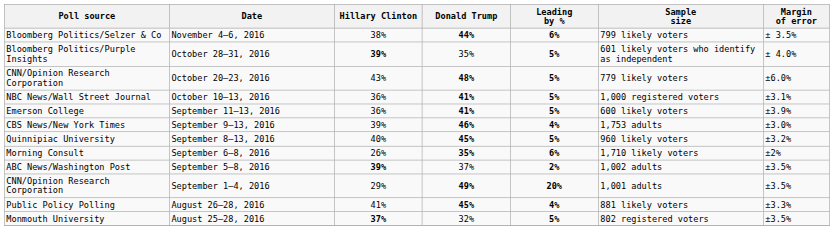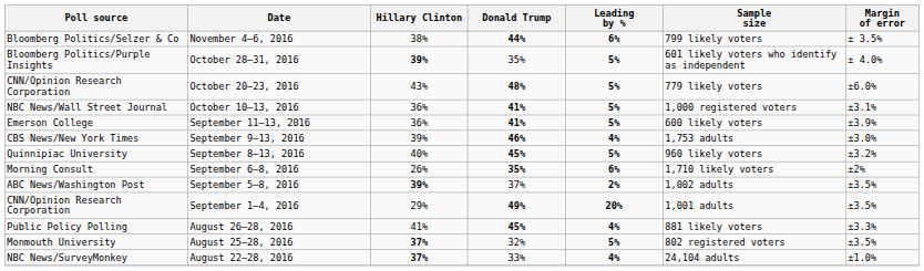 <table class="wikitable sortable">
 <tr style="background:lightgrey;">
 <th width="20%">Poll source</th>
 <th width="20%">Date</th>
 <th width="10.66%">Hillary Clinton<br><small></small></th>
 <th width="10.66%">Donald Trump<br><small></small></th>
 <th width="10.66%">Leading<br>by %</th>
 <th width="20%">Sample<br>size</th>
 <th width="8%">Margin<br>of error</th>
 </tr>
 <tr>
 <td>Bloomberg Politics/Selzer & Co</td>
 <td>November 4–6, 2016</td>
 <td align="center">38%</td>
 <td align="center" ><strong>44%</strong></td>
 <td align="center" ><strong>6%</strong></td>
 <td>799 likely voters</td>
 <td>± 3.5%</td>
 </tr>
 <tr>
 <td>Bloomberg Politics/Purple Insights</td>
 <td>October 28–31, 2016</td>
 <td align="center" ><strong>39%</strong></td>
 <td align="center">35%</td>
 <td align="center" ><strong>5%</strong></td>
 <td>601 likely voters who identify as independent</td>
 <td>± 4.0%</td>
 </tr>
 <tr>
 <td>CNN/Opinion Research Corporation</td>
 <td>October 20–23, 2016</td>
 <td align="center">43%</td>
 <td align="center" ><strong>48%</strong></td>
 <td align="center" ><strong>5%</strong></td>
 <td>779 likely voters</td>
 <td>±6.0%</td>
 </tr>
 <tr>
 <td>NBC News/Wall Street Journal</td>
 <td>October 10–13, 2016</td>
 <td align="center">36%</td>
 <td align="center" ><strong>41%</strong></td>
 <td align="center" ><strong>5%</strong></td>
 <td>1,000 registered voters</td>
 <td>±3.1%</td>
 </tr>
 <tr>
 <td>Emerson College</td>
 <td>September 11–13, 2016</td>
 <td align="center">36%</td>
 <td align="center" ><strong>41%</strong></td>
 <td align="center" ><strong>5%</strong></td>
 <td>600 likely voters</td>
 <td>±3.9%</td>
 </tr>
 <tr>
 <td>CBS News/New York Times</td>
 <td>September 9–13, 2016</td>
 <td align="center">39%</td>
 <td align="center" ><strong>46%</strong></td>
 <td align="center" ><strong>4%</strong></td>
 <td>1,753 adults</td>
 <td>±3.0%</td>
 </tr>
 <tr>
 <td>Quinnipiac University</td>
 <td>September 8–13, 2016</td>
 <td align="center">40%</td>
 <td align="center" ><strong>45%</strong></td>
 <td align="center" ><strong>5%</strong></td>
 <td>960 likely voters</td>
 <td>±3.2%</td>
 </tr>
 <tr>
 <td>Morning Consult</td>
 <td>September 6–8, 2016</td>
 <td align="center">26%</td>
 <td align="center" ><strong>35%</strong></td>
 <td align="center" ><strong>6%</strong></td>
 <td>1,710 likely voters</td>
 <td>±2%</td>
 </tr>
 <tr>
 <td>ABC News/Washington Post</td>
 <td>September 5–8, 2016</td>
 <td align="center" ><strong>39%</strong></td>
 <td align="center">37%</td>
 <td align="center" ><strong>2%</strong></td>
 <td>1,002 adults</td>
 <td>±3.5%</td>
 </tr>
 <tr>
 <td>CNN/Opinion Research Corporation</td>
 <td>September 1–4, 2016</td>
 <td align="center">29%</td>
 <td align="center" ><strong>49%</strong></td>
 <td align="center" ><strong>20%</strong></td>
 <td>1,001 adults</td>
 <td>±3.5%</td>
 </tr>
 <tr>
 <td>Public Policy Polling</td>
 <td>August 26–28, 2016</td>
 <td align="center">41%</td>
 <td align="center" ><strong>45%</strong></td>
 <td align="center" ><strong>4%</strong></td>
 <td>881 likely voters</td>
 <td>±3.3%</td>
 </tr>
 <tr>
 <td>Monmouth University</td>
 <td>August 25–28, 2016</td>
 <td align="center" ><strong>37%</strong></td>
 <td align="center">32%</td>
 <td align="center" ><strong>5%</strong></td>
 <td>802 registered voters</td>
 <td>±3.5%</td>
 </tr>
 <tr>
+<td>NBC News/SurveyMonkey</td>
+<td>August 22–28, 2016</td>
+<td align="center" ><strong>37%</strong></td>
+<td align="center">33%</td>
+<td align="center" ><strong>4%</strong></td>
+<td>24,104 adults</td>
+<td>±1.0%</td>
+</tr>
+<tr>
 </tr>
 </table>
